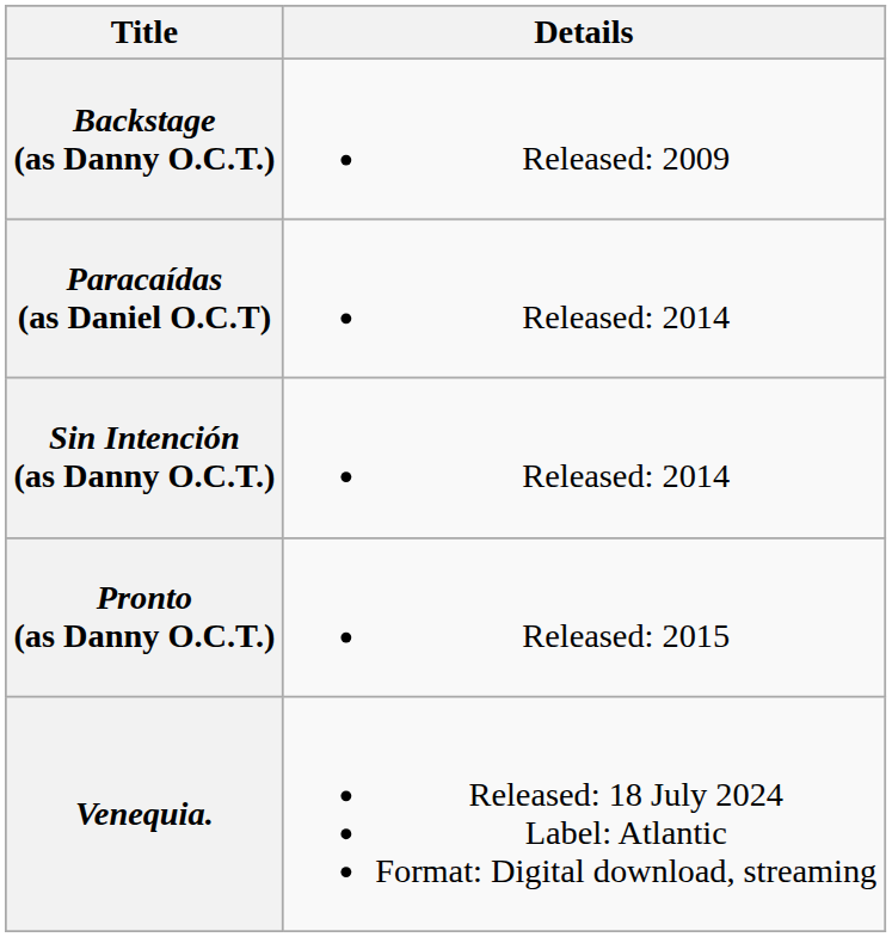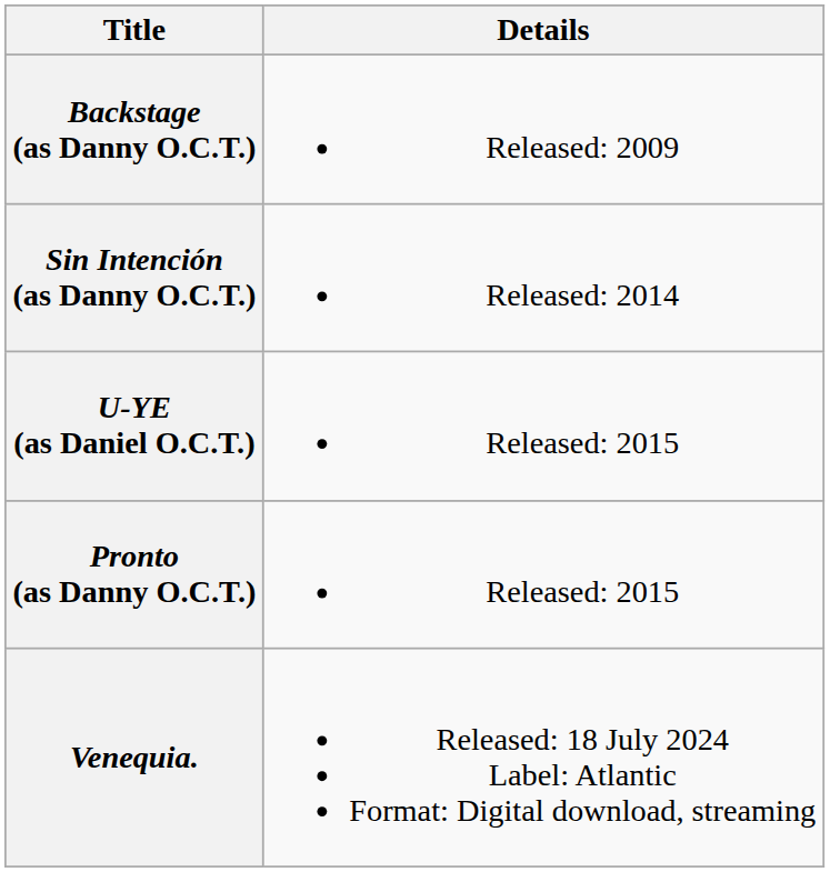 <table class="wikitable plainrowheaders" style="text-align:center;">
 <tr>
 <th scope="col" style="width=16em;">Title</th>
 <th scope="col" style="width=16em;">Details</th>
 </tr>
 <tr>
 <th scope="row"><em>Backstage</em> <br><span>(as Danny O.C.T.)</span></th>
 <td><br><ul><li>Released: 2009</li></ul></td>
 </tr>
 <tr>
-<th scope="row"><em>Paracaídas</em> <br><span>(as Daniel O.C.T)</span></th>
+<th scope="row"><em>Sin Intención</em> <br><span>(as Danny O.C.T.)</span></th>
 <td><br><ul><li>Released: 2014</li></ul></td>
 </tr>
 <tr>
-<th scope="row"><em>Sin Intención</em> <br><span>(as Danny O.C.T.)</span></th>
-<td><br><ul><li>Released: 2014</li></ul></td>
+<th scope="row"><em>U-YE</em> <br><span>(as Daniel O.C.T.)</span></th>
+<td><br><ul><li>Released: 2015</li></ul></td>
 </tr>
 <tr>
 <th scope="row"><em>Pronto</em> <br><span>(as Danny O.C.T.)</span></th>
 <td><br><ul><li>Released: 2015</li></ul></td>
 </tr>
 <tr>
 <th scope="row"><em>Venequia.</em></th>
 <td><br><ul><li>Released: 18 July 2024</li><li>Label: Atlantic</li><li>Format: Digital download, streaming</li></ul></td>
 </tr>
 </table>
